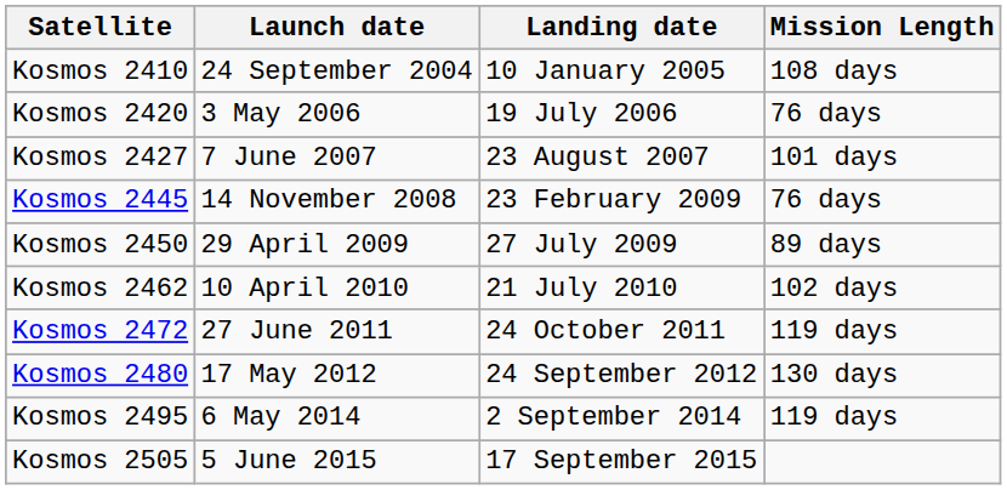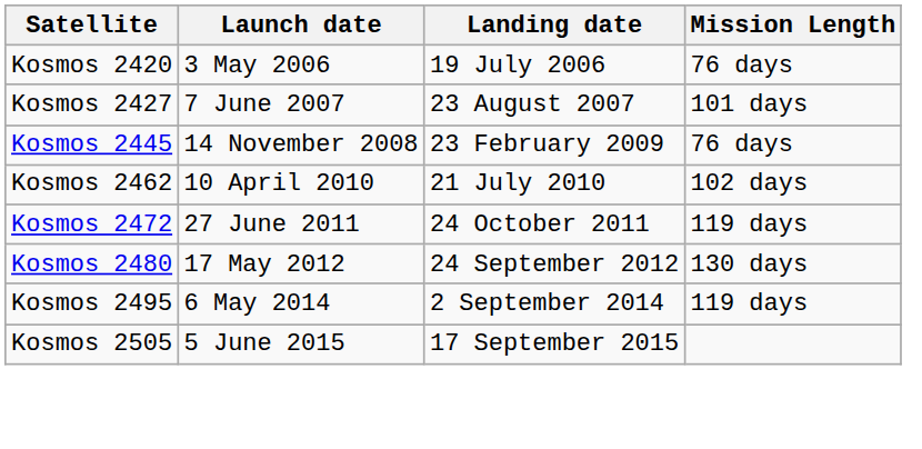 <table class="wikitable">
 <tr>
 <th>Satellite</th>
 <th>Launch date</th>
 <th>Landing date</th>
 <th>Mission Length</th>
-</tr>
-<tr>
-<td>Kosmos 2410</td>
-<td>24 September 2004</td>
-<td>10 January 2005</td>
-<td>108 days</td>
 </tr>
 <tr>
 <td>Kosmos 2420</td>
 <td>3 May 2006</td>
 <td>19 July 2006</td>
 <td>76 days</td>
 </tr>
 <tr>
 <td>Kosmos 2427</td>
 <td>7 June 2007</td>
 <td>23 August 2007</td>
 <td>101 days</td>
 </tr>
 <tr>
 <td><a href='#'>Kosmos 2445</a></td>
 <td>14 November 2008</td>
 <td>23 February 2009</td>
 <td>76 days</td>
-</tr>
-<tr>
-<td>Kosmos 2450</td>
-<td>29 April 2009</td>
-<td>27 July 2009</td>
-<td>89 days</td>
 </tr>
 <tr>
 <td>Kosmos 2462</td>
 <td>10 April 2010</td>
 <td>21 July 2010</td>
 <td>102 days</td>
 </tr>
 <tr>
 <td><a href='#'>Kosmos 2472</a></td>
 <td>27 June 2011</td>
 <td>24 October 2011</td>
 <td>119 days</td>
 </tr>
 <tr>
 <td><a href='#'>Kosmos 2480</a></td>
 <td>17 May 2012</td>
 <td>24 September 2012</td>
 <td>130 days</td>
 </tr>
 <tr>
 <td>Kosmos 2495</td>
 <td>6 May 2014</td>
 <td>2 September 2014</td>
 <td>119 days</td>
 </tr>
 <tr>
 <td>Kosmos 2505</td>
 <td>5 June 2015</td>
 <td>17 September 2015</td>
 <td></td>
 </tr>
 </table>
